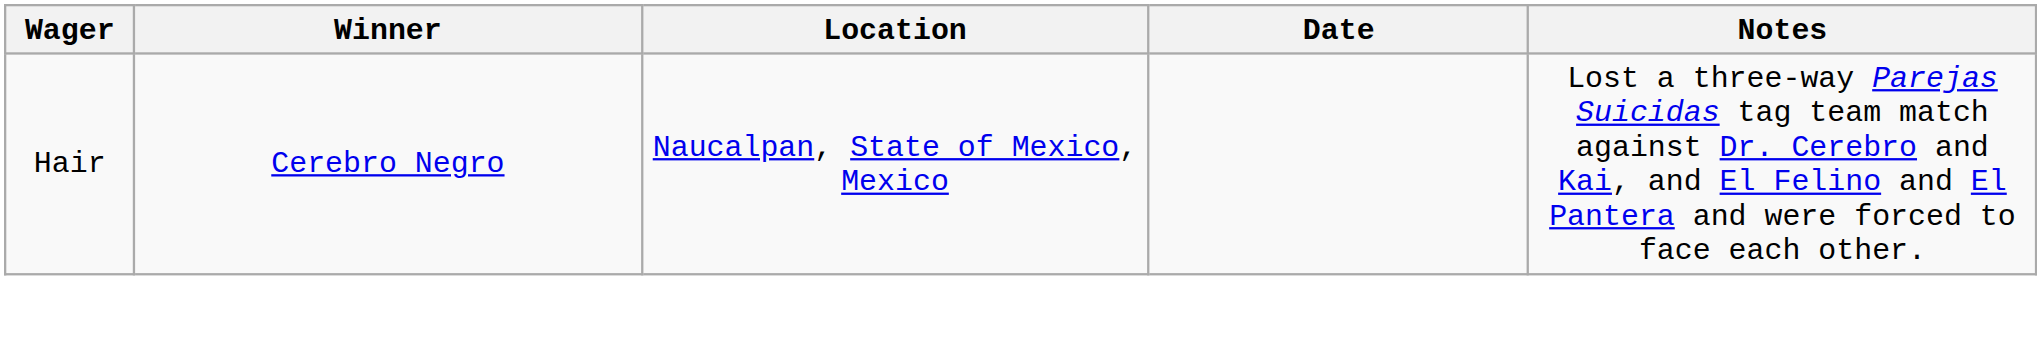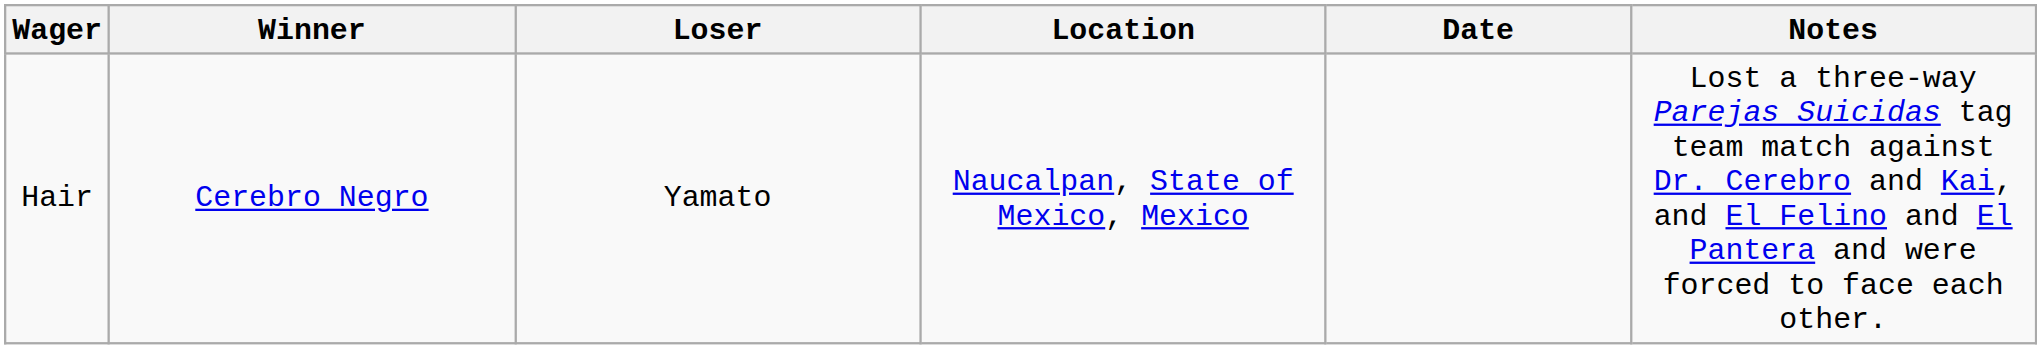 <table class="wikitable" style="width:100%;">
 <tr>
 <th style="width:5%;">Wager</th>
 <th style="width:20%;">Winner</th>
+<th style="width:20%;">Loser</th>
 <th style="width:20%;">Location</th>
 <th style="width:15%;">Date</th>
 <th style="width:20%;">Notes</th>
 </tr>
 <tr style="text-align:center;">
 <td>Hair</td>
 <td><a href='#'>Cerebro Negro</a></td>
+<td>Yamato</td>
 <td><a href='#'>Naucalpan</a>, <a href='#'>State of Mexico</a>, <a href='#'>Mexico</a></td>
 <td></td>
 <td>Lost a three-way <em><a href='#'>Parejas Suicidas</a></em> tag team match against <a href='#'>Dr. Cerebro</a> and <a href='#'>Kai</a>, and <a href='#'>El Felino</a> and <a href='#'>El Pantera</a> and were forced to face each other.</td>
 </tr>
 </table>
